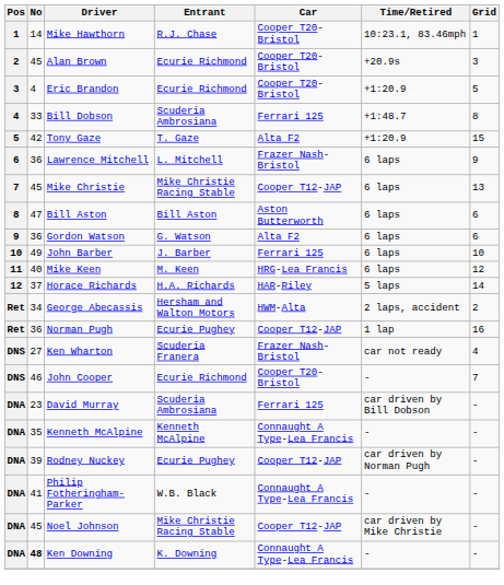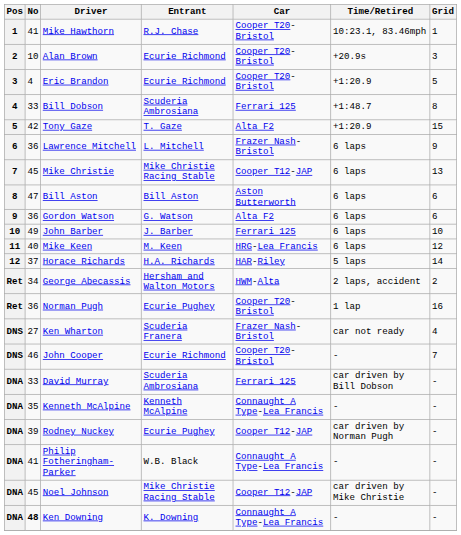 <table class="wikitable" style="font-size: 95%;">
 <tr>
 <th>Pos</th>
 <th>No</th>
 <th>Driver</th>
 <th>Entrant</th>
 <th>Car</th>
 <th>Time/Retired</th>
 <th>Grid</th>
 </tr>
 <tr>
 <th>1</th>
-<td>14</td>
+<td>41</td>
 <td> <a href='#'>Mike Hawthorn</a></td>
 <td><a href='#'>R.J. Chase</a></td>
 <td><a href='#'>Cooper T20</a>-<a href='#'>Bristol</a></td>
 <td>10:23.1, 83.46mph</td>
 <td>1</td>
 </tr>
 <tr>
 <th>2</th>
-<td>45</td>
+<td>10</td>
 <td> <a href='#'>Alan Brown</a></td>
 <td><a href='#'>Ecurie Richmond</a></td>
 <td><a href='#'>Cooper T20</a>-<a href='#'>Bristol</a></td>
 <td>+20.9s</td>
 <td>3</td>
 </tr>
 <tr>
 <th>3</th>
 <td>4</td>
 <td> <a href='#'>Eric Brandon</a></td>
 <td><a href='#'>Ecurie Richmond</a></td>
 <td><a href='#'>Cooper T20</a>-<a href='#'>Bristol</a></td>
 <td>+1:20.9</td>
 <td>5</td>
 </tr>
 <tr>
 <th>4</th>
 <td>33</td>
 <td> <a href='#'>Bill Dobson</a></td>
 <td><a href='#'>Scuderia Ambrosiana</a></td>
 <td><a href='#'>Ferrari 125</a></td>
 <td>+1:48.7</td>
 <td>8</td>
 </tr>
 <tr>
 <th>5</th>
 <td>42</td>
 <td> <a href='#'>Tony Gaze</a></td>
 <td><a href='#'>T. Gaze</a></td>
 <td><a href='#'>Alta F2</a></td>
 <td>+1:20.9</td>
 <td>15</td>
 </tr>
 <tr>
 <th>6</th>
 <td>36</td>
 <td> <a href='#'>Lawrence Mitchell</a></td>
 <td><a href='#'>L. Mitchell</a></td>
 <td><a href='#'>Frazer Nash</a>-<a href='#'>Bristol</a></td>
 <td>6 laps</td>
 <td>9</td>
 </tr>
 <tr>
 <th>7</th>
 <td>45</td>
 <td> <a href='#'>Mike Christie</a></td>
 <td><a href='#'>Mike Christie Racing Stable</a></td>
 <td><a href='#'>Cooper T12</a>-<a href='#'>JAP</a></td>
 <td>6 laps</td>
 <td>13</td>
 </tr>
 <tr>
 <th>8</th>
 <td>47</td>
 <td> <a href='#'>Bill Aston</a></td>
 <td><a href='#'>Bill Aston</a></td>
 <td><a href='#'>Aston Butterworth</a></td>
 <td>6 laps</td>
 <td>6</td>
 </tr>
 <tr>
 <th>9</th>
 <td>36</td>
 <td> <a href='#'>Gordon Watson</a></td>
 <td><a href='#'>G. Watson</a></td>
 <td><a href='#'>Alta F2</a></td>
 <td>6 laps</td>
 <td>6</td>
 </tr>
 <tr>
 <th>10</th>
 <td>49</td>
 <td> <a href='#'>John Barber</a></td>
 <td><a href='#'>J. Barber</a></td>
 <td><a href='#'>Ferrari 125</a></td>
 <td>6 laps</td>
 <td>10</td>
 </tr>
 <tr>
 <th>11</th>
 <td>40</td>
 <td> <a href='#'>Mike Keen</a></td>
 <td><a href='#'>M. Keen</a></td>
 <td><a href='#'>HRG</a>-<a href='#'>Lea Francis</a></td>
 <td>6 laps</td>
 <td>12</td>
 </tr>
 <tr>
 <th>12</th>
 <td>37</td>
 <td> <a href='#'>Horace Richards</a></td>
 <td><a href='#'>H.A. Richards</a></td>
 <td><a href='#'>HAR</a>-<a href='#'>Riley</a></td>
 <td>5 laps</td>
 <td>14</td>
 </tr>
 <tr>
 <th>Ret</th>
 <td>34</td>
 <td> <a href='#'>George Abecassis</a></td>
 <td><a href='#'>Hersham and Walton Motors</a></td>
 <td><a href='#'>HWM</a>-<a href='#'>Alta</a></td>
 <td>2 laps, accident</td>
 <td>2</td>
 </tr>
 <tr>
 <th>Ret</th>
 <td>36</td>
 <td> <a href='#'>Norman Pugh</a></td>
 <td><a href='#'>Ecurie Pughey</a></td>
-<td><a href='#'>Cooper T12</a>-<a href='#'>JAP</a></td>
+<td><a href='#'>Cooper T20</a>-<a href='#'>Bristol</a></td>
 <td>1 lap</td>
 <td>16</td>
 </tr>
 <tr>
 <th>DNS</th>
 <td>27</td>
 <td> <a href='#'>Ken Wharton</a></td>
 <td><a href='#'>Scuderia Franera</a></td>
 <td><a href='#'>Frazer Nash</a>-<a href='#'>Bristol</a></td>
 <td>car not ready</td>
 <td>4</td>
 </tr>
 <tr>
 <th>DNS</th>
 <td>46</td>
 <td> <a href='#'>John Cooper</a></td>
 <td><a href='#'>Ecurie Richmond</a></td>
 <td><a href='#'>Cooper T20</a>-<a href='#'>Bristol</a></td>
 <td>-</td>
 <td>7</td>
 </tr>
 <tr>
 <th>DNA</th>
-<td>23</td>
+<td>33</td>
 <td> <a href='#'>David Murray</a></td>
 <td><a href='#'>Scuderia Ambrosiana</a></td>
 <td><a href='#'>Ferrari 125</a></td>
 <td>car driven by Bill Dobson</td>
 <td>-</td>
 </tr>
 <tr>
 <th>DNA</th>
 <td>35</td>
 <td> <a href='#'>Kenneth McAlpine</a></td>
 <td><a href='#'>Kenneth McAlpine</a></td>
 <td><a href='#'>Connaught A Type</a>-<a href='#'>Lea Francis</a></td>
 <td>-</td>
 <td>-</td>
 </tr>
 <tr>
 <th>DNA</th>
 <td>39</td>
 <td> <a href='#'>Rodney Nuckey</a></td>
 <td><a href='#'>Ecurie Pughey</a></td>
 <td><a href='#'>Cooper T12</a>-<a href='#'>JAP</a></td>
 <td>car driven by Norman Pugh</td>
 <td>-</td>
 </tr>
 <tr>
 <th>DNA</th>
 <td>41</td>
 <td> <a href='#'>Philip Fotheringham-Parker</a></td>
 <td>W.B. Black</td>
 <td><a href='#'>Connaught A Type</a>-<a href='#'>Lea Francis</a></td>
 <td>-</td>
 <td>-</td>
 </tr>
 <tr>
 <th>DNA</th>
 <td>45</td>
 <td> <a href='#'>Noel Johnson</a></td>
 <td><a href='#'>Mike Christie Racing Stable</a></td>
 <td><a href='#'>Cooper T12</a>-<a href='#'>JAP</a></td>
 <td>car driven by Mike Christie</td>
 <td>-</td>
 </tr>
 <tr>
 <th>DNA</th>
 <td><strong>48</strong></td>
 <td> <a href='#'>Ken Downing</a></td>
 <td><a href='#'>K. Downing</a></td>
 <td><a href='#'>Connaught A Type</a>-<a href='#'>Lea Francis</a></td>
 <td>-</td>
 <td>-</td>
 </tr>
 <tr>
 </tr>
 </table>
